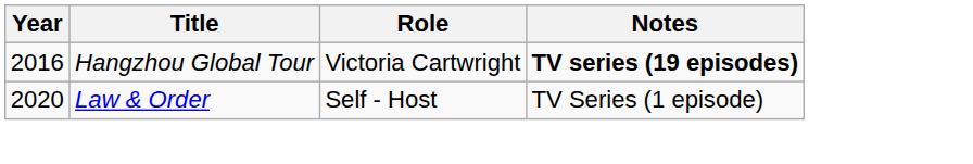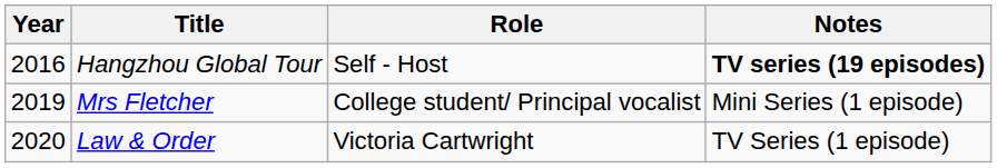 <table class="wikitable">
 <tr>
 <th>Year</th>
 <th>Title</th>
 <th>Role</th>
 <th>Notes</th>
 </tr>
 <tr>
 <td>2016</td>
 <td><em>Hangzhou Global Tour</em></td>
-<td>Victoria Cartwright</td>
+<td>Self - Host</td>
 <td><strong>TV series (19 episodes)</strong></td>
+</tr>
+<tr>
+<td>2019</td>
+<td><em><a href='#'>Mrs Fletcher</a></em></td>
+<td>College student/ Principal vocalist</td>
+<td>Mini Series (1 episode)</td>
 </tr>
 <tr>
 <td>2020</td>
 <td><em><a href='#'>Law & Order</a></em></td>
-<td>Self - Host</td>
+<td>Victoria Cartwright</td>
 <td>TV Series (1 episode)</td>
 </tr>
 </table>
